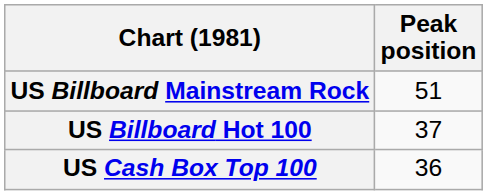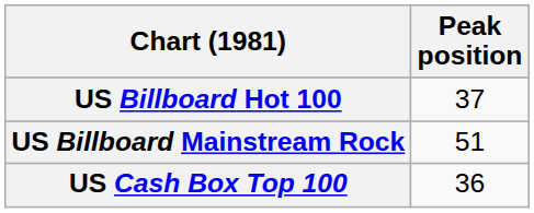 <table class="wikitable sortable plainrowheaders" style="text-align:center">
 <tr>
 <th>Chart (1981)</th>
 <th>Peak<br>position</th>
 </tr>
 <tr>
+<th scope="row">US <a href='#'><em>Billboard</em> Hot 100</a></th>
+<td>37</td>
+</tr>
+<tr>
 <th scope="row">US <em>Billboard</em> <a href='#'>Mainstream Rock</a></th>
 <td>51</td>
-</tr>
-<tr>
-<th scope="row">US <a href='#'><em>Billboard</em> Hot 100</a></th>
-<td>37</td>
 </tr>
 <tr>
 <th scope="row">US <em><a href='#'>Cash Box Top 100</a></em></th>
 <td>36</td>
 </tr>
 </table>
